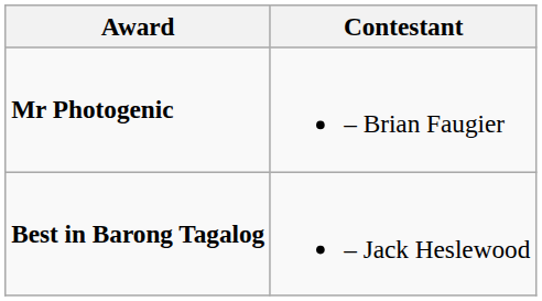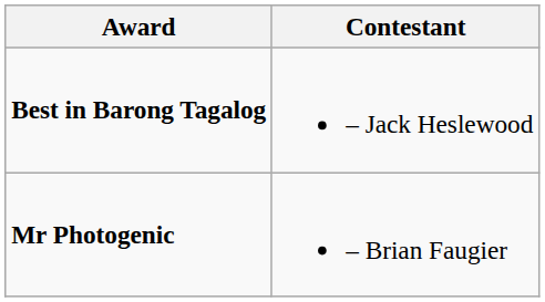 <table class="wikitable sortable" style="font-size:95%;">
 <tr>
 <th>Award</th>
 <th>Contestant</th>
 </tr>
 <tr>
+<td><strong>Best in Barong Tagalog</strong></td>
+<td><br><ul><li><strong></strong> – Jack Heslewood</li></ul></td>
+</tr>
+<tr>
 <td><strong>Mr Photogenic</strong></td>
 <td><br><ul><li><strong></strong> – Brian Faugier</li></ul></td>
 </tr>
-<tr>
-<td><strong>Best in Barong Tagalog</strong></td>
-<td><br><ul><li><strong></strong> – Jack Heslewood</li></ul></td>
-</tr>
 </table>
